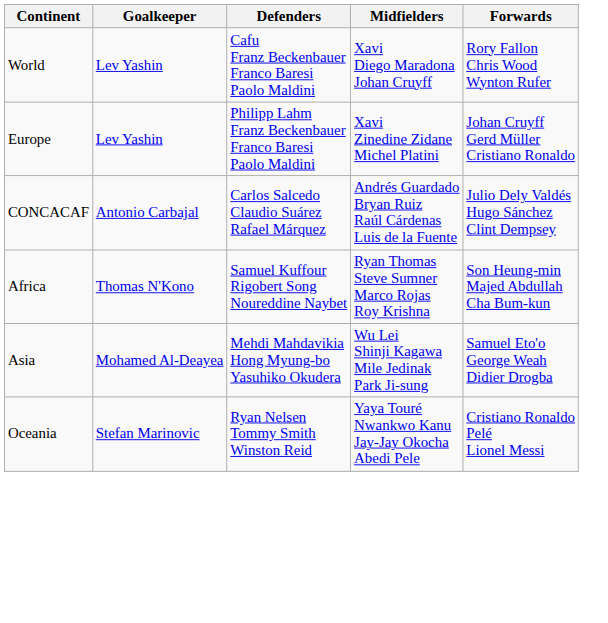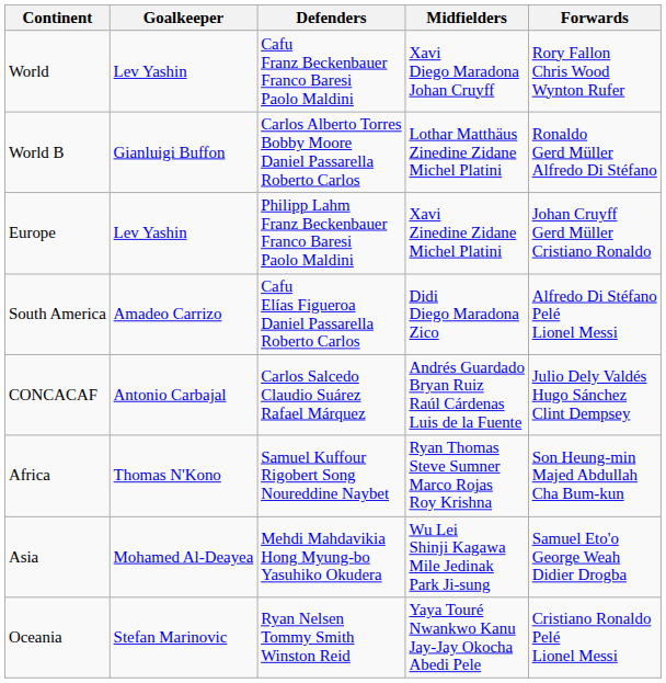 <table class="wikitable">
 <tr>
 <th>Continent</th>
 <th>Goalkeeper</th>
 <th>Defenders</th>
 <th>Midfielders</th>
 <th>Forwards</th>
 </tr>
 <tr>
 <td>World</td>
 <td> <a href='#'>Lev Yashin</a></td>
 <td> <a href='#'>Cafu</a><br> <a href='#'>Franz Beckenbauer</a><br> <a href='#'>Franco Baresi</a><br> <a href='#'>Paolo Maldini</a></td>
 <td> <a href='#'>Xavi</a><br> <a href='#'>Diego Maradona</a><br> <a href='#'>Johan Cruyff</a></td>
 <td> <a href='#'>Rory Fallon</a><br> <a href='#'>Chris Wood</a><br> <a href='#'>Wynton Rufer</a></td>
 </tr>
 <tr>
+<td>World B</td>
+<td> <a href='#'>Gianluigi Buffon</a></td>
+<td> <a href='#'>Carlos Alberto Torres</a><br> <a href='#'>Bobby Moore</a><br> <a href='#'>Daniel Passarella</a><br> <a href='#'>Roberto Carlos</a></td>
+<td> <a href='#'>Lothar Matthäus</a><br> <a href='#'>Zinedine Zidane</a><br> <a href='#'>Michel Platini</a></td>
+<td> <a href='#'>Ronaldo</a><br> <a href='#'>Gerd Müller</a><br> <a href='#'>Alfredo Di Stéfano</a></td>
+</tr>
+<tr>
 <td>Europe</td>
 <td> <a href='#'>Lev Yashin</a></td>
 <td> <a href='#'>Philipp Lahm</a><br> <a href='#'>Franz Beckenbauer</a><br> <a href='#'>Franco Baresi</a><br> <a href='#'>Paolo Maldini</a></td>
 <td> <a href='#'>Xavi</a><br> <a href='#'>Zinedine Zidane</a><br> <a href='#'>Michel Platini</a></td>
 <td> <a href='#'>Johan Cruyff</a><br> <a href='#'>Gerd Müller</a><br> <a href='#'>Cristiano Ronaldo</a></td>
+</tr>
+<tr>
+<td>South America</td>
+<td> <a href='#'>Amadeo Carrizo</a></td>
+<td> <a href='#'>Cafu</a><br> <a href='#'>Elías Figueroa</a><br> <a href='#'>Daniel Passarella</a><br> <a href='#'>Roberto Carlos</a></td>
+<td> <a href='#'>Didi</a><br> <a href='#'>Diego Maradona</a><br> <a href='#'>Zico</a></td>
+<td> <a href='#'>Alfredo Di Stéfano</a><br> <a href='#'>Pelé</a><br> <a href='#'>Lionel Messi</a></td>
 </tr>
 <tr>
 <td>CONCACAF</td>
 <td> <a href='#'>Antonio Carbajal</a></td>
 <td> <a href='#'>Carlos Salcedo</a><br> <a href='#'>Claudio Suárez</a><br> <a href='#'>Rafael Márquez</a></td>
 <td> <a href='#'>Andrés Guardado</a><br> <a href='#'>Bryan Ruiz</a><br> <a href='#'>Raúl Cárdenas</a><br> <a href='#'>Luis de la Fuente</a></td>
 <td> <a href='#'>Julio Dely Valdés</a><br> <a href='#'>Hugo Sánchez</a><br> <a href='#'>Clint Dempsey</a></td>
 </tr>
 <tr>
 <td>Africa</td>
 <td> <a href='#'>Thomas N'Kono</a></td>
 <td> <a href='#'>Samuel Kuffour</a><br> <a href='#'>Rigobert Song</a><br> <a href='#'>Noureddine Naybet</a></td>
 <td> <a href='#'>Ryan Thomas</a><br> <a href='#'>Steve Sumner</a><br> <a href='#'>Marco Rojas</a><br> <a href='#'>Roy Krishna</a></td>
 <td> <a href='#'>Son Heung-min</a><br> <a href='#'>Majed Abdullah</a><br> <a href='#'>Cha Bum-kun</a></td>
 </tr>
 <tr>
 <td>Asia</td>
 <td> <a href='#'>Mohamed Al-Deayea</a></td>
 <td> <a href='#'>Mehdi Mahdavikia</a><br> <a href='#'>Hong Myung-bo</a><br> <a href='#'>Yasuhiko Okudera</a></td>
 <td> <a href='#'>Wu Lei</a><br> <a href='#'>Shinji Kagawa</a><br> <a href='#'>Mile Jedinak</a><br> <a href='#'>Park Ji-sung</a></td>
 <td> <a href='#'>Samuel Eto'o</a><br> <a href='#'>George Weah</a><br> <a href='#'>Didier Drogba</a></td>
 </tr>
 <tr>
 <td>Oceania</td>
 <td> <a href='#'>Stefan Marinovic</a></td>
 <td> <a href='#'>Ryan Nelsen</a><br> <a href='#'>Tommy Smith</a><br> <a href='#'>Winston Reid</a></td>
 <td> <a href='#'>Yaya Touré</a><br> <a href='#'>Nwankwo Kanu</a><br> <a href='#'>Jay-Jay Okocha</a><br> <a href='#'>Abedi Pele</a></td>
 <td> <a href='#'>Cristiano Ronaldo</a><br> <a href='#'>Pelé</a><br> <a href='#'>Lionel Messi</a></td>
 </tr>
 </table>
